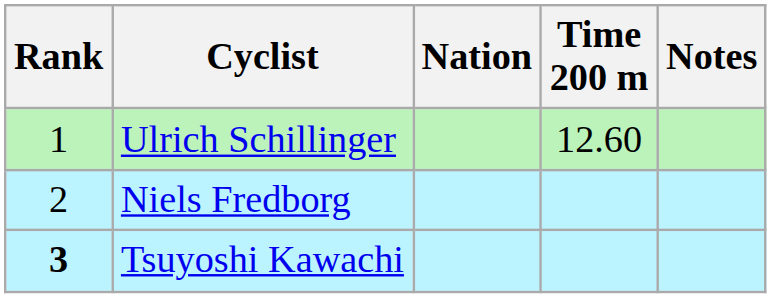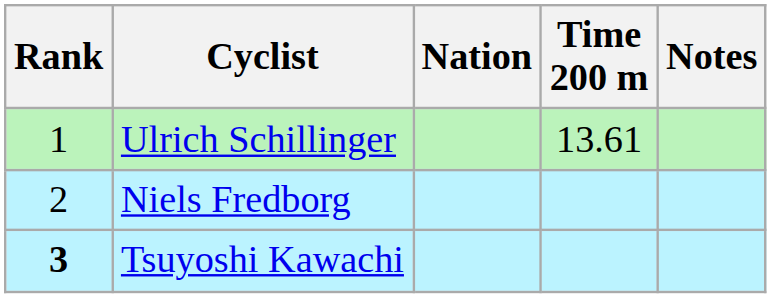 <table class="wikitable sortable" style="text-align:center">
 <tr>
 <th>Rank</th>
 <th>Cyclist</th>
 <th>Nation</th>
 <th>Time<br>200 m</th>
 <th>Notes</th>
 </tr>
 <tr bgcolor=bbf3bb>
 <td>1</td>
 <td align=left><a href='#'>Ulrich Schillinger</a></td>
 <td align=left></td>
-<td>12.60</td>
+<td>13.61</td>
 <td></td>
 </tr>
 <tr bgcolor=bbf3ff>
 <td>2</td>
 <td align=left><a href='#'>Niels Fredborg</a></td>
 <td align=left></td>
 <td></td>
 <td></td>
 </tr>
 <tr bgcolor=bbf3ff>
 <td><strong>3</strong></td>
 <td align=left><a href='#'>Tsuyoshi Kawachi</a></td>
 <td align=left></td>
 <td></td>
 <td></td>
 </tr>
 </table>
